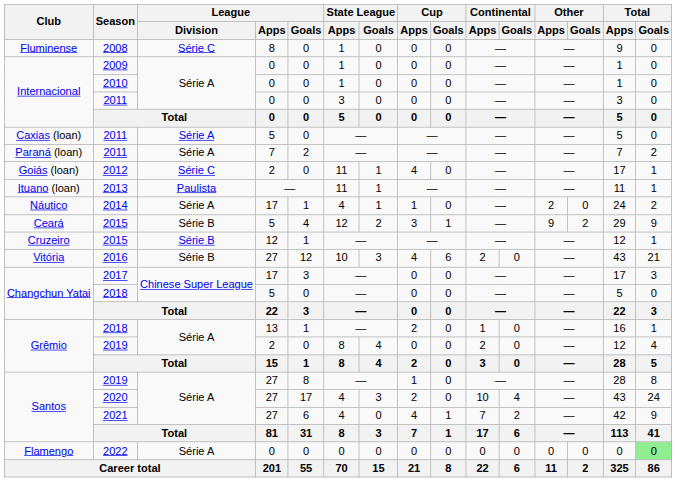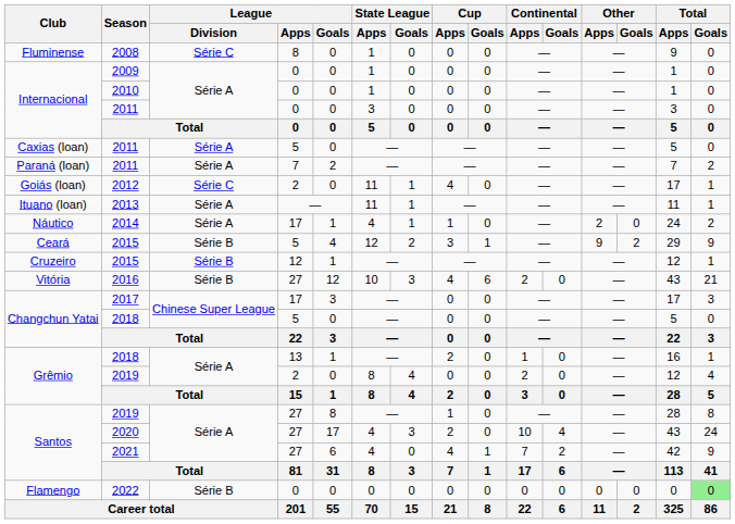 <table class="wikitable" style="text-align:center">
 <tr>
 <th rowspan="2">Club</th>
 <th rowspan="2">Season</th>
 <th colspan="3">League</th>
 <th colspan="2">State League</th>
 <th colspan="2">Cup</th>
 <th colspan="2">Continental</th>
 <th colspan="2">Other</th>
 <th colspan="2">Total</th>
 </tr>
 <tr>
 <th>Division</th>
 <th>Apps</th>
 <th>Goals</th>
 <th>Apps</th>
 <th>Goals</th>
 <th>Apps</th>
 <th>Goals</th>
 <th>Apps</th>
 <th>Goals</th>
 <th>Apps</th>
 <th>Goals</th>
 <th>Apps</th>
 <th>Goals</th>
 </tr>
 <tr>
 <td><a href='#'>Fluminense</a></td>
 <td><a href='#'>2008</a></td>
 <td><a href='#'>Série C</a></td>
 <td>8</td>
 <td>0</td>
 <td>1</td>
 <td>0</td>
 <td>0</td>
 <td>0</td>
 <td colspan="2">—</td>
 <td colspan="2">—</td>
 <td>9</td>
 <td>0</td>
 </tr>
 <tr>
 <td rowspan="4"><a href='#'>Internacional</a></td>
 <td><a href='#'>2009</a></td>
 <td rowspan="3">Série A</td>
 <td>0</td>
 <td>0</td>
 <td>1</td>
 <td>0</td>
 <td>0</td>
 <td>0</td>
 <td colspan="2">—</td>
 <td colspan="2">—</td>
 <td>1</td>
 <td>0</td>
 </tr>
 <tr>
 <td><a href='#'>2010</a></td>
 <td>0</td>
 <td>0</td>
 <td>1</td>
 <td>0</td>
 <td>0</td>
 <td>0</td>
 <td colspan="2">—</td>
 <td colspan="2">—</td>
 <td>1</td>
 <td>0</td>
 </tr>
 <tr>
 <td><a href='#'>2011</a></td>
 <td>0</td>
 <td>0</td>
 <td>3</td>
 <td>0</td>
 <td>0</td>
 <td>0</td>
 <td colspan="2">—</td>
 <td colspan="2">—</td>
 <td>3</td>
 <td>0</td>
 </tr>
 <tr>
 <th colspan="2">Total</th>
 <th>0</th>
 <th>0</th>
 <th>5</th>
 <th>0</th>
 <th>0</th>
 <th>0</th>
 <th colspan="2">—</th>
 <th colspan="2">—</th>
 <th>5</th>
 <th>0</th>
 </tr>
 <tr>
 <td><a href='#'>Caxias</a> (loan)</td>
 <td><a href='#'>2011</a></td>
 <td><a href='#'>Série A</a></td>
 <td>5</td>
 <td>0</td>
 <td colspan="2">—</td>
 <td colspan="2">—</td>
 <td colspan="2">—</td>
 <td colspan="2">—</td>
 <td>5</td>
 <td>0</td>
 </tr>
 <tr>
 <td><a href='#'>Paraná</a> (loan)</td>
 <td><a href='#'>2011</a></td>
 <td>Série A</td>
 <td>7</td>
 <td>2</td>
 <td colspan="2">—</td>
 <td colspan="2">—</td>
 <td colspan="2">—</td>
 <td colspan="2">—</td>
 <td>7</td>
 <td>2</td>
 </tr>
 <tr>
 <td><a href='#'>Goiás</a> (loan)</td>
 <td><a href='#'>2012</a></td>
 <td><a href='#'>Série C</a></td>
 <td>2</td>
 <td>0</td>
 <td>11</td>
 <td>1</td>
 <td>4</td>
 <td>0</td>
 <td colspan="2">—</td>
 <td colspan="2">—</td>
 <td>17</td>
 <td>1</td>
 </tr>
 <tr>
 <td><a href='#'>Ituano</a> (loan)</td>
 <td><a href='#'>2013</a></td>
-<td><a href='#'>Paulista</a></td>
+<td>Série A</td>
 <td colspan="2">—</td>
 <td>11</td>
 <td>1</td>
 <td colspan="2">—</td>
 <td colspan="2">—</td>
 <td colspan="2">—</td>
 <td>11</td>
 <td>1</td>
 </tr>
 <tr>
 <td><a href='#'>Náutico</a></td>
 <td><a href='#'>2014</a></td>
 <td>Série A</td>
 <td>17</td>
 <td>1</td>
 <td>4</td>
 <td>1</td>
 <td>1</td>
 <td>0</td>
 <td colspan="2">—</td>
 <td>2</td>
 <td>0</td>
 <td>24</td>
 <td>2</td>
 </tr>
 <tr>
 <td><a href='#'>Ceará</a></td>
 <td><a href='#'>2015</a></td>
 <td>Série B</td>
 <td>5</td>
 <td>4</td>
 <td>12</td>
 <td>2</td>
 <td>3</td>
 <td>1</td>
 <td colspan="2">—</td>
 <td>9</td>
 <td>2</td>
 <td>29</td>
 <td>9</td>
 </tr>
 <tr>
 <td><a href='#'>Cruzeiro</a></td>
 <td><a href='#'>2015</a></td>
 <td><a href='#'>Série B</a></td>
 <td>12</td>
 <td>1</td>
 <td colspan="2">—</td>
 <td colspan="2">—</td>
 <td colspan="2">—</td>
 <td colspan="2">—</td>
 <td>12</td>
 <td>1</td>
 </tr>
 <tr>
 <td><a href='#'>Vitória</a></td>
 <td><a href='#'>2016</a></td>
 <td>Série B</td>
 <td>27</td>
 <td>12</td>
 <td>10</td>
 <td>3</td>
 <td>4</td>
 <td>6</td>
 <td>2</td>
 <td>0</td>
 <td colspan="2">—</td>
 <td>43</td>
 <td>21</td>
 </tr>
 <tr>
 <td rowspan="3"><a href='#'>Changchun Yatai</a></td>
 <td><a href='#'>2017</a></td>
 <td rowspan="2"><a href='#'>Chinese Super League</a></td>
 <td>17</td>
 <td>3</td>
 <td colspan="2">—</td>
 <td>0</td>
 <td>0</td>
 <td colspan="2">—</td>
 <td colspan="2">—</td>
 <td>17</td>
 <td>3</td>
 </tr>
 <tr>
 <td><a href='#'>2018</a></td>
 <td>5</td>
 <td>0</td>
 <td colspan="2">—</td>
 <td>0</td>
 <td>0</td>
 <td colspan="2">—</td>
 <td colspan="2">—</td>
 <td>5</td>
 <td>0</td>
 </tr>
 <tr>
 <th colspan="2">Total</th>
 <th>22</th>
 <th>3</th>
 <th colspan="2">—</th>
 <th>0</th>
 <th>0</th>
 <th colspan="2">—</th>
 <th colspan="2">—</th>
 <th>22</th>
 <th>3</th>
 </tr>
 <tr>
 <td rowspan="3"><a href='#'>Grêmio</a></td>
 <td><a href='#'>2018</a></td>
 <td rowspan="2">Série A</td>
 <td>13</td>
 <td>1</td>
 <td colspan="2">—</td>
 <td>2</td>
 <td>0</td>
 <td>1</td>
 <td>0</td>
 <td colspan="2">—</td>
 <td>16</td>
 <td>1</td>
 </tr>
 <tr>
 <td><a href='#'>2019</a></td>
 <td>2</td>
 <td>0</td>
 <td>8</td>
 <td>4</td>
 <td>0</td>
 <td>0</td>
 <td>2</td>
 <td>0</td>
 <td colspan="2">—</td>
 <td>12</td>
 <td>4</td>
 </tr>
 <tr>
 <th colspan="2">Total</th>
 <th>15</th>
 <th>1</th>
 <th>8</th>
 <th>4</th>
 <th>2</th>
 <th>0</th>
 <th>3</th>
 <th>0</th>
 <th colspan="2">—</th>
 <th>28</th>
 <th>5</th>
 </tr>
 <tr>
 <td rowspan="4"><a href='#'>Santos</a></td>
 <td><a href='#'>2019</a></td>
 <td rowspan="3">Série A</td>
 <td>27</td>
 <td>8</td>
 <td colspan="2">—</td>
 <td>1</td>
 <td>0</td>
 <td colspan="2">—</td>
 <td colspan="2">—</td>
 <td>28</td>
 <td>8</td>
 </tr>
 <tr>
 <td><a href='#'>2020</a></td>
 <td>27</td>
 <td>17</td>
 <td>4</td>
 <td>3</td>
 <td>2</td>
 <td>0</td>
 <td>10</td>
 <td>4</td>
 <td colspan="2">—</td>
 <td>43</td>
 <td>24</td>
 </tr>
 <tr>
 <td><a href='#'>2021</a></td>
 <td>27</td>
 <td>6</td>
 <td>4</td>
 <td>0</td>
 <td>4</td>
 <td>1</td>
 <td>7</td>
 <td>2</td>
 <td colspan="2">—</td>
 <td>42</td>
 <td>9</td>
 </tr>
 <tr>
 <th colspan="2">Total</th>
 <th>81</th>
 <th>31</th>
 <th>8</th>
 <th>3</th>
 <th>7</th>
 <th>1</th>
 <th>17</th>
 <th>6</th>
 <th colspan="2">—</th>
 <th>113</th>
 <th>41</th>
 </tr>
 <tr>
 <td><a href='#'>Flamengo</a></td>
 <td><a href='#'>2022</a></td>
-<td>Série A</td>
+<td>Série B</td>
 <td>0</td>
 <td>0</td>
 <td>0</td>
 <td>0</td>
 <td>0</td>
 <td>0</td>
 <td>0</td>
 <td>0</td>
 <td>0</td>
 <td>0</td>
 <td>0</td>
 <td style="background: lightgreen;">0</td>
 </tr>
 <tr>
 <th colspan="3">Career total</th>
 <th>201</th>
 <th>55</th>
 <th>70</th>
 <th>15</th>
 <th>21</th>
 <th>8</th>
 <th>22</th>
 <th>6</th>
 <th>11</th>
 <th>2</th>
 <th>325</th>
 <th>86</th>
 </tr>
 </table>
